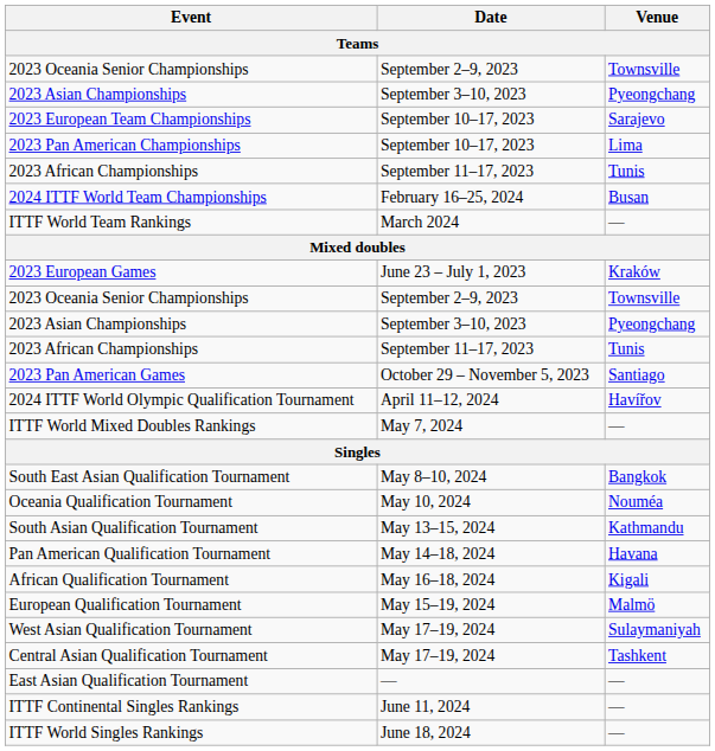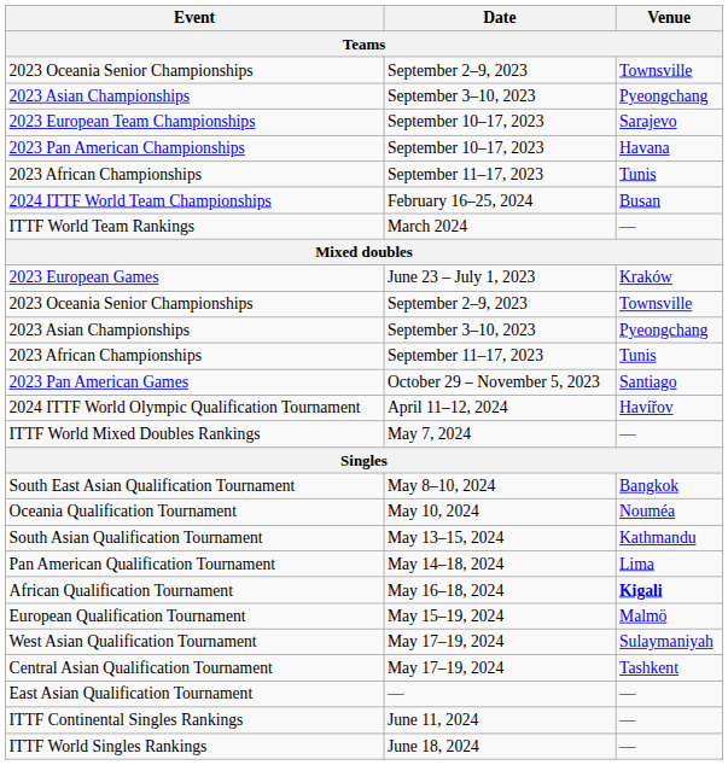 <table class="wikitable" width=700>
 <tr>
 <th>Event</th>
 <th>Date</th>
 <th>Venue</th>
 </tr>
 <tr style="font-size: 95%">
 <th colspan=3>Teams</th>
 </tr>
 <tr>
 <td>2023 Oceania Senior Championships</td>
 <td>September 2–9, 2023</td>
 <td> <a href='#'>Townsville</a></td>
 </tr>
 <tr>
 <td><a href='#'>2023 Asian Championships</a></td>
 <td>September 3–10, 2023</td>
 <td> <a href='#'>Pyeongchang</a></td>
 </tr>
 <tr>
 <td><a href='#'>2023 European Team Championships</a></td>
 <td>September 10–17, 2023</td>
 <td> <a href='#'>Sarajevo</a></td>
 </tr>
 <tr>
 <td><a href='#'>2023 Pan American Championships</a></td>
 <td>September 10–17, 2023</td>
-<td> <a href='#'>Lima</a></td>
+<td> <a href='#'>Havana</a></td>
 </tr>
 <tr>
 <td>2023 African Championships</td>
 <td>September 11–17, 2023</td>
 <td> <a href='#'>Tunis</a></td>
 </tr>
 <tr>
 <td><a href='#'>2024 ITTF World Team Championships</a></td>
 <td>February 16–25, 2024</td>
 <td> <a href='#'>Busan</a></td>
 </tr>
 <tr>
 <td>ITTF World Team Rankings</td>
 <td>March 2024</td>
 <td>—</td>
 </tr>
 <tr style="font-size: 95%">
 <th colspan=3>Mixed doubles</th>
 </tr>
 <tr>
 <td><a href='#'>2023 European Games</a></td>
 <td>June 23 – July 1, 2023</td>
 <td> <a href='#'>Kraków</a></td>
 </tr>
 <tr>
 <td>2023 Oceania Senior Championships</td>
 <td>September 2–9, 2023</td>
 <td> <a href='#'>Townsville</a></td>
 </tr>
 <tr>
 <td>2023 Asian Championships</td>
 <td>September 3–10, 2023</td>
 <td> <a href='#'>Pyeongchang</a></td>
 </tr>
 <tr>
 <td>2023 African Championships</td>
 <td>September 11–17, 2023</td>
 <td> <a href='#'>Tunis</a></td>
 </tr>
 <tr>
 <td><a href='#'>2023 Pan American Games</a></td>
 <td>October 29 – November 5, 2023</td>
 <td> <a href='#'>Santiago</a></td>
 </tr>
 <tr>
 <td>2024 ITTF World Olympic Qualification Tournament</td>
 <td>April 11–12, 2024</td>
 <td> <a href='#'>Havířov</a></td>
 </tr>
 <tr>
 <td>ITTF World Mixed Doubles Rankings</td>
 <td>May 7, 2024</td>
 <td>—</td>
 </tr>
 <tr style="font-size: 95%">
 <th colspan=3>Singles</th>
 </tr>
 <tr>
 <td>South East Asian Qualification Tournament</td>
 <td>May 8–10, 2024</td>
 <td> <a href='#'>Bangkok</a></td>
 </tr>
 <tr>
 <td>Oceania Qualification Tournament</td>
 <td>May 10, 2024</td>
 <td> <a href='#'>Nouméa</a></td>
 </tr>
 <tr>
 <td>South Asian Qualification Tournament</td>
 <td>May 13–15, 2024</td>
 <td> <a href='#'>Kathmandu</a></td>
 </tr>
 <tr>
 <td>Pan American Qualification Tournament</td>
 <td>May 14–18, 2024</td>
-<td> <a href='#'>Havana</a></td>
+<td> <a href='#'>Lima</a></td>
 </tr>
 <tr>
 <td>African Qualification Tournament</td>
 <td>May 16–18, 2024</td>
-<td> <a href='#'>Kigali</a></td>
+<td><strong> <a href='#'>Kigali</a></strong></td>
 </tr>
 <tr>
 <td>European Qualification Tournament</td>
 <td>May 15–19, 2024</td>
 <td> <a href='#'>Malmö</a></td>
 </tr>
 <tr>
 <td>West Asian Qualification Tournament</td>
 <td>May 17–19, 2024</td>
 <td> <a href='#'>Sulaymaniyah</a></td>
 </tr>
 <tr>
 <td>Central Asian Qualification Tournament</td>
 <td>May 17–19, 2024</td>
 <td> <a href='#'>Tashkent</a></td>
 </tr>
 <tr>
 <td>East Asian Qualification Tournament</td>
 <td>—</td>
 <td>—</td>
 </tr>
 <tr>
 <td>ITTF Continental Singles Rankings</td>
 <td>June 11, 2024</td>
 <td>—</td>
 </tr>
 <tr>
 <td>ITTF World Singles Rankings</td>
 <td>June 18, 2024</td>
 <td>—</td>
 </tr>
 </table>
